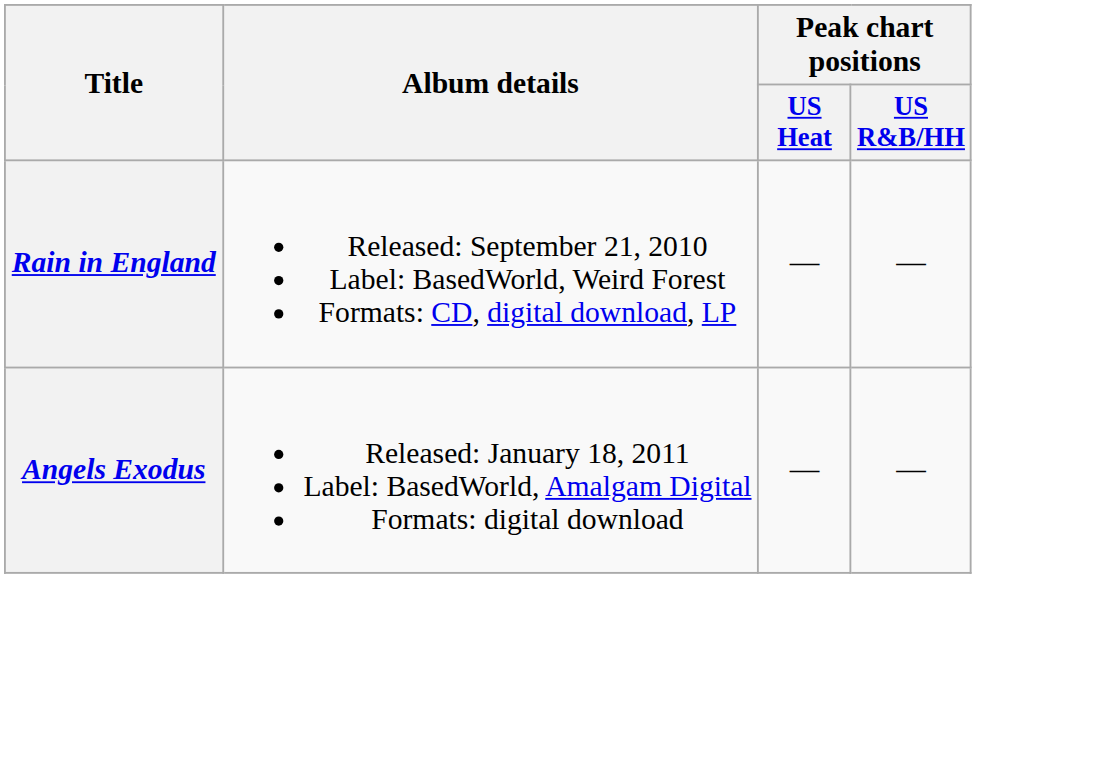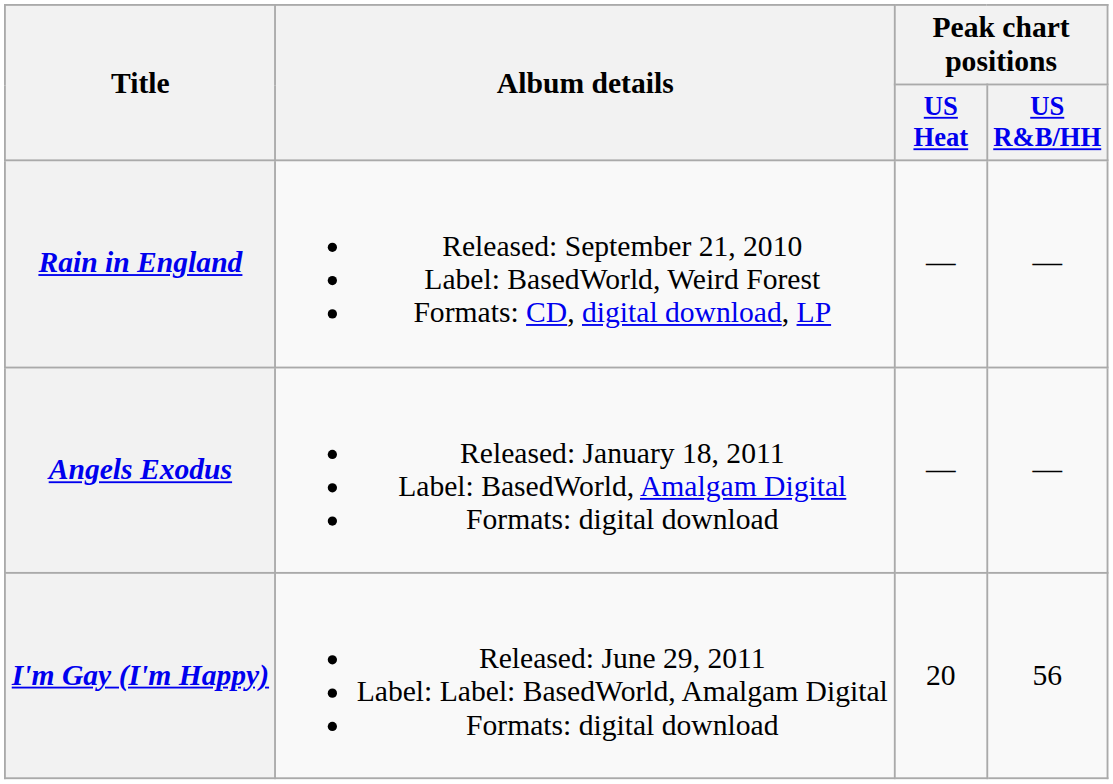 <table class="wikitable plainrowheaders" style="text-align:center;">
 <tr>
 <th rowspan="2">Title</th>
 <th rowspan="2">Album details</th>
 <th colspan="2">Peak chart positions</th>
 </tr>
 <tr>
 <th scope="col" style="width:3em;font-size:90%;"><a href='#'>US<br>Heat</a><br></th>
 <th scope="col" style="width:3em;font-size:90%;"><a href='#'>US<br>R&B/HH</a><br></th>
 </tr>
 <tr>
 <th scope="row"><em><a href='#'>Rain in England</a></em></th>
 <td><br><ul><li>Released: September 21, 2010</li><li>Label: BasedWorld, Weird Forest</li><li>Formats: <a href='#'>CD</a>, <a href='#'>digital download</a>, <a href='#'>LP</a></li></ul></td>
 <td>—</td>
 <td>—</td>
 </tr>
 <tr>
 <th scope="row"><em><a href='#'>Angels Exodus</a></em></th>
 <td><br><ul><li>Released: January 18, 2011</li><li>Label: BasedWorld, <a href='#'>Amalgam Digital</a></li><li>Formats: digital download</li></ul></td>
 <td>—</td>
 <td>—</td>
 </tr>
+<tr>
+<th scope="row"><em><a href='#'>I'm Gay (I'm Happy)</a></em></th>
+<td><br><ul><li>Released: June 29, 2011</li><li>Label: Label: BasedWorld, Amalgam Digital</li><li>Formats: digital download</li></ul></td>
+<td>20</td>
+<td>56</td>
+</tr>
 </table>
